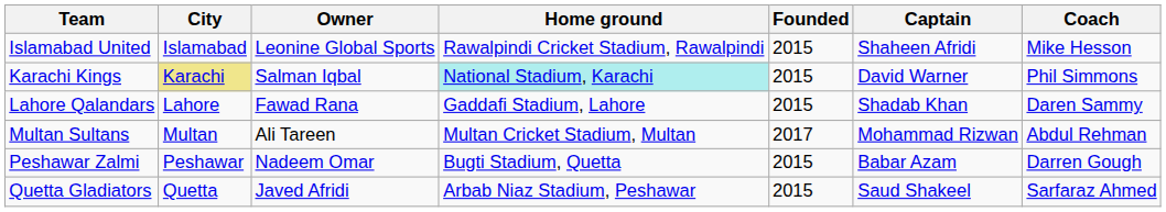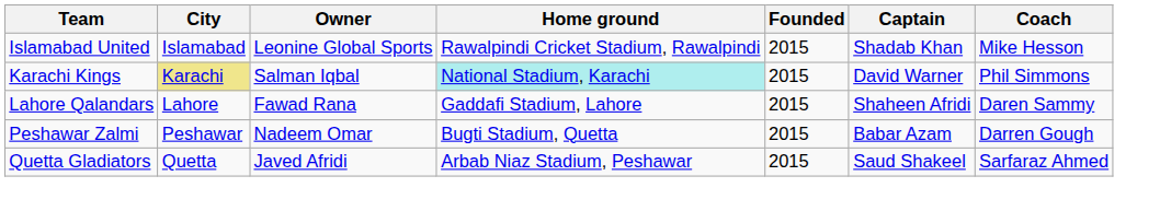 <table class="wikitable">
 <tr>
 <th>Team</th>
 <th>City</th>
 <th>Owner</th>
 <th>Home ground</th>
 <th>Founded</th>
 <th>Captain</th>
 <th>Coach</th>
 </tr>
 <tr>
 <td><a href='#'>Islamabad United</a></td>
 <td><a href='#'>Islamabad</a></td>
 <td><a href='#'>Leonine Global Sports</a></td>
 <td><a href='#'>Rawalpindi Cricket Stadium</a>, <a href='#'>Rawalpindi</a></td>
 <td>2015</td>
-<td><a href='#'>Shaheen Afridi</a></td>
+<td><a href='#'>Shadab Khan</a></td>
 <td><a href='#'>Mike Hesson</a></td>
 </tr>
 <tr>
 <td><a href='#'>Karachi Kings</a></td>
 <td style="background: khaki;"><a href='#'>Karachi</a></td>
 <td><a href='#'>Salman Iqbal</a></td>
 <td style="background: paleturquoise;"><a href='#'>National Stadium</a>, <a href='#'>Karachi</a></td>
 <td>2015</td>
 <td><a href='#'>David Warner</a></td>
 <td><a href='#'>Phil Simmons</a></td>
 </tr>
 <tr>
 <td><a href='#'>Lahore Qalandars</a></td>
 <td><a href='#'>Lahore</a></td>
 <td><a href='#'>Fawad Rana</a></td>
 <td><a href='#'>Gaddafi Stadium</a>, <a href='#'>Lahore</a></td>
 <td>2015</td>
-<td><a href='#'>Shadab Khan</a></td>
+<td><a href='#'>Shaheen Afridi</a></td>
 <td><a href='#'>Daren Sammy</a></td>
-</tr>
-<tr>
-<td><a href='#'>Multan Sultans</a></td>
-<td><a href='#'>Multan</a></td>
-<td>Ali Tareen</td>
-<td><a href='#'>Multan Cricket Stadium</a>, <a href='#'>Multan</a></td>
-<td>2017</td>
-<td><a href='#'>Mohammad Rizwan</a></td>
-<td><a href='#'>Abdul Rehman</a></td>
 </tr>
 <tr>
 <td><a href='#'>Peshawar Zalmi</a></td>
 <td><a href='#'>Peshawar</a></td>
 <td><a href='#'>Nadeem Omar</a></td>
 <td><a href='#'>Bugti Stadium</a>, <a href='#'>Quetta</a></td>
 <td>2015</td>
 <td><a href='#'>Babar Azam</a></td>
 <td><a href='#'>Darren Gough</a></td>
 </tr>
 <tr>
 <td><a href='#'>Quetta Gladiators</a></td>
 <td><a href='#'>Quetta</a></td>
 <td><a href='#'>Javed Afridi</a></td>
 <td><a href='#'>Arbab Niaz Stadium</a>, <a href='#'>Peshawar</a></td>
 <td>2015</td>
 <td><a href='#'>Saud Shakeel</a></td>
 <td><a href='#'>Sarfaraz Ahmed</a></td>
 </tr>
 </table>
